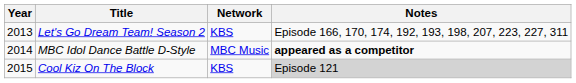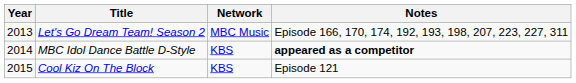 <table class="wikitable sortable">
 <tr>
 <th>Year</th>
 <th>Title</th>
 <th>Network</th>
 <th>Notes</th>
 </tr>
 <tr>
 <td>2013</td>
 <td><em><a href='#'>Let's Go Dream Team! Season 2</a></em></td>
-<td><a href='#'>KBS</a></td>
+<td><a href='#'>MBC Music</a></td>
 <td>Episode 166, 170, 174, 192, 193, 198, 207, 223, 227, 311</td>
 </tr>
 <tr>
 <td>2014</td>
 <td><em>MBC Idol Dance Battle D-Style</em></td>
-<td><a href='#'>MBC Music</a></td>
+<td><a href='#'>KBS</a></td>
 <td><strong>appeared as a competitor</strong></td>
 </tr>
 <tr>
 <td>2015</td>
 <td><em><a href='#'>Cool Kiz On The Block</a></em></td>
 <td><a href='#'>KBS</a></td>
-<td style="background: lightgrey;">Episode 121</td>
+<td>Episode 121</td>
 </tr>
 </table>
